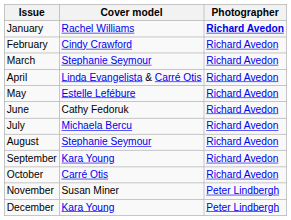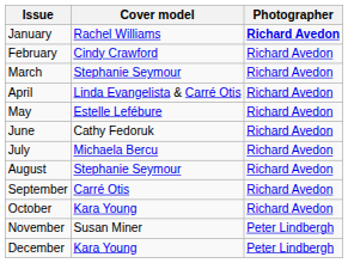 <table class="sortable wikitable">
 <tr>
 <th>Issue</th>
 <th>Cover model</th>
 <th>Photographer</th>
 </tr>
 <tr>
 <td>January</td>
 <td><a href='#'>Rachel Williams</a></td>
 <td><strong><a href='#'>Richard Avedon</a></strong></td>
 </tr>
 <tr>
 <td>February</td>
 <td><a href='#'>Cindy Crawford</a></td>
 <td><a href='#'>Richard Avedon</a></td>
 </tr>
 <tr>
 <td>March</td>
 <td><a href='#'>Stephanie Seymour</a></td>
 <td><a href='#'>Richard Avedon</a></td>
 </tr>
 <tr>
 <td>April</td>
 <td><a href='#'>Linda Evangelista</a> & <a href='#'>Carré Otis</a></td>
 <td><a href='#'>Richard Avedon</a></td>
 </tr>
 <tr>
 <td>May</td>
 <td><a href='#'>Estelle Lefébure</a></td>
 <td><a href='#'>Richard Avedon</a></td>
 </tr>
 <tr>
 <td>June</td>
 <td>Cathy Fedoruk</td>
 <td><a href='#'>Richard Avedon</a></td>
 </tr>
 <tr>
 <td>July</td>
 <td><a href='#'>Michaela Bercu</a></td>
 <td><a href='#'>Richard Avedon</a></td>
 </tr>
 <tr>
 <td>August</td>
 <td><a href='#'>Stephanie Seymour</a></td>
 <td><a href='#'>Richard Avedon</a></td>
 </tr>
 <tr>
 <td>September</td>
-<td><a href='#'>Kara Young</a></td>
+<td><a href='#'>Carré Otis</a></td>
 <td><a href='#'>Richard Avedon</a></td>
 </tr>
 <tr>
 <td>October</td>
-<td><a href='#'>Carré Otis</a></td>
+<td><a href='#'>Kara Young</a></td>
 <td><a href='#'>Richard Avedon</a></td>
 </tr>
 <tr>
 <td>November</td>
 <td>Susan Miner</td>
 <td><a href='#'>Peter Lindbergh</a></td>
 </tr>
 <tr>
 <td>December</td>
 <td><a href='#'>Kara Young</a></td>
 <td><a href='#'>Peter Lindbergh</a></td>
 </tr>
 </table>
